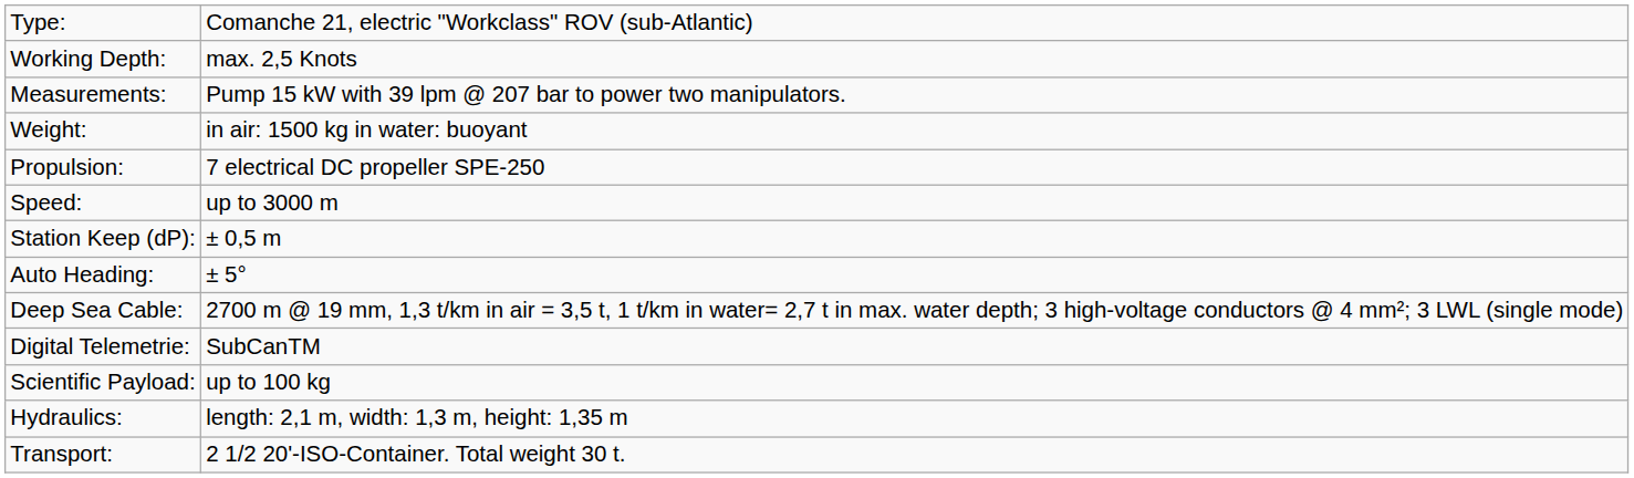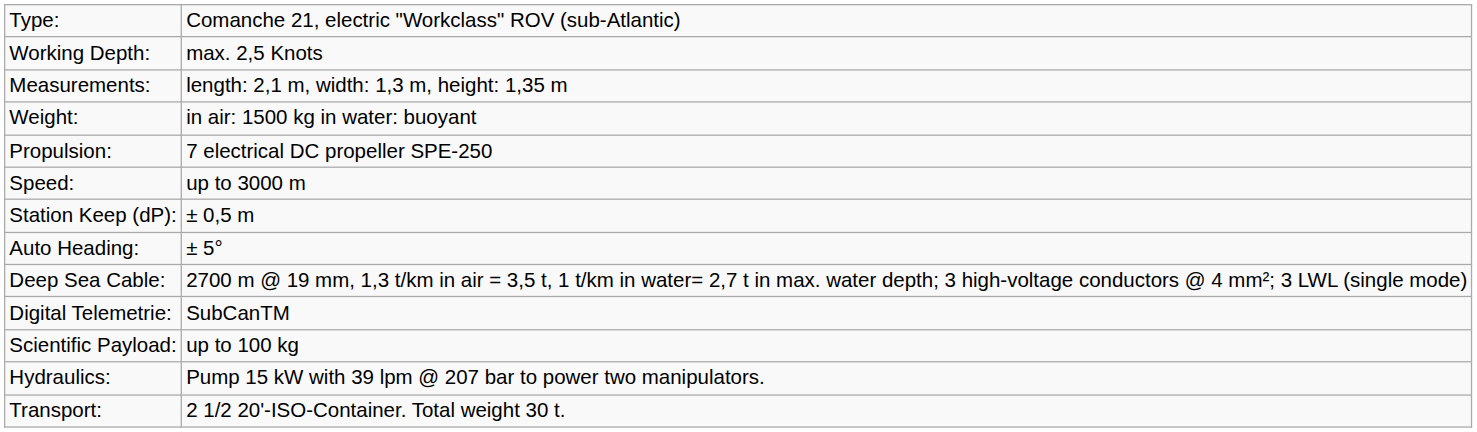 <table class="wikitable">
 <tr>
 <td>Type:</td>
 <td>Comanche 21, electric "Workclass" ROV (sub-Atlantic)</td>
 </tr>
 <tr>
 <td>Working Depth:</td>
 <td>max. 2,5 Knots</td>
 </tr>
 <tr>
 <td>Measurements:</td>
-<td>Pump 15 kW with 39 lpm @ 207 bar to power two manipulators.</td>
+<td>length: 2,1 m, width: 1,3 m, height: 1,35 m</td>
 </tr>
 <tr>
 <td>Weight:</td>
 <td>in air: 1500 kg in water: buoyant</td>
 </tr>
 <tr>
 <td>Propulsion:</td>
 <td>7 electrical DC propeller SPE-250</td>
 </tr>
 <tr>
 <td>Speed:</td>
 <td>up to 3000 m</td>
 </tr>
 <tr>
 <td>Station Keep (dP):</td>
 <td>± 0,5 m</td>
 </tr>
 <tr>
 <td>Auto Heading:</td>
 <td>± 5°</td>
 </tr>
 <tr>
 <td>Deep Sea Cable:</td>
 <td>2700 m @ 19 mm, 1,3 t/km in air = 3,5 t, 1 t/km in water= 2,7 t in max. water depth; 3 high-voltage conductors @ 4 mm²; 3 LWL (single mode)</td>
 </tr>
 <tr>
 <td>Digital Telemetrie:</td>
 <td>SubCanTM</td>
 </tr>
 <tr>
 <td>Scientific Payload:</td>
 <td>up to 100 kg</td>
 </tr>
 <tr>
 <td>Hydraulics:</td>
-<td>length: 2,1 m, width: 1,3 m, height: 1,35 m</td>
+<td>Pump 15 kW with 39 lpm @ 207 bar to power two manipulators.</td>
 </tr>
 <tr>
 <td>Transport:</td>
 <td>2 1/2 20'-ISO-Container. Total weight 30 t.</td>
 </tr>
 </table>
